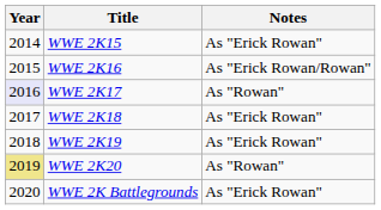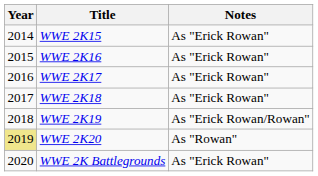 <table class="wikitable sortable">
 <tr>
 <th>Year</th>
 <th>Title</th>
 <th class="unsortable">Notes</th>
 </tr>
 <tr>
 <td>2014</td>
 <td><em><a href='#'>WWE 2K15</a></em></td>
 <td>As "Erick Rowan"</td>
 </tr>
 <tr>
 <td>2015</td>
 <td><em><a href='#'>WWE 2K16</a></em></td>
-<td>As "Erick Rowan/Rowan"</td>
+<td>As "Erick Rowan"</td>
 </tr>
 <tr>
-<td style="background: lavender;">2016</td>
+<td>2016</td>
 <td><em><a href='#'>WWE 2K17</a></em></td>
-<td>As "Rowan"</td>
+<td>As "Erick Rowan"</td>
 </tr>
 <tr>
 <td>2017</td>
 <td><em><a href='#'>WWE 2K18</a></em></td>
 <td>As "Erick Rowan"</td>
 </tr>
 <tr>
 <td>2018</td>
 <td><em><a href='#'>WWE 2K19</a></em></td>
-<td>As "Erick Rowan"</td>
+<td>As "Erick Rowan/Rowan"</td>
 </tr>
 <tr>
 <td style="background: khaki;">2019</td>
 <td><em><a href='#'>WWE 2K20</a></em></td>
 <td>As "Rowan"</td>
 </tr>
 <tr>
 <td>2020</td>
 <td><em><a href='#'>WWE 2K Battlegrounds</a></em></td>
 <td>As "Erick Rowan"</td>
 </tr>
 </table>
